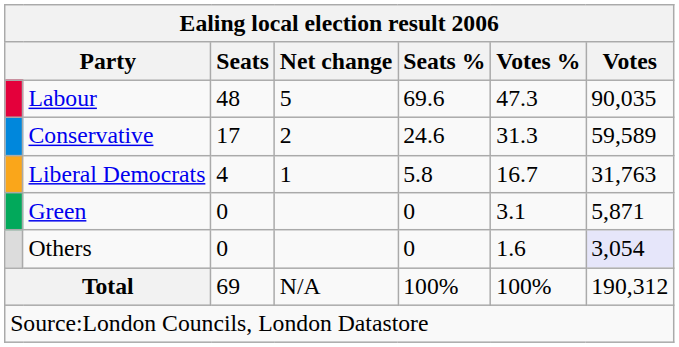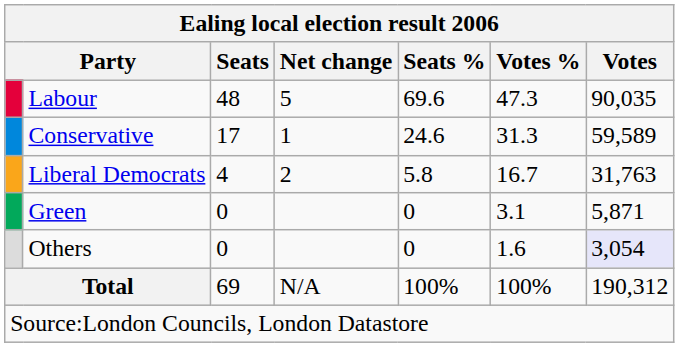 <table class="wikitable">
 <tr>
 <th colspan="7">Ealing local election result 2006</th>
 </tr>
 <tr>
 <th colspan="2">Party</th>
 <th>Seats</th>
 <th>Net change</th>
 <th>Seats %</th>
 <th>Votes %</th>
 <th>Votes</th>
 </tr>
 <tr>
 <td style="background:#e4003b;" width="5"></td>
 <td><a href='#'>Labour</a></td>
 <td>48</td>
 <td>5</td>
 <td>69.6</td>
 <td>47.3</td>
 <td>90,035</td>
 </tr>
 <tr>
 <td style="background:#0087dc;" width="5"></td>
 <td><a href='#'>Conservative</a></td>
 <td>17</td>
-<td>2</td>
+<td>1</td>
 <td>24.6</td>
 <td>31.3</td>
 <td>59,589</td>
 </tr>
 <tr>
 <td style="background:#faa61a;" width="5"></td>
 <td><a href='#'>Liberal Democrats</a></td>
 <td>4</td>
-<td>1</td>
+<td>2</td>
 <td>5.8</td>
 <td>16.7</td>
 <td>31,763</td>
 </tr>
 <tr>
 <td style="background:#02a95b;" width="5"></td>
 <td><a href='#'>Green</a></td>
 <td>0</td>
 <td></td>
 <td>0</td>
 <td>3.1</td>
 <td>5,871</td>
 </tr>
 <tr>
 <td style="background:#dcdcdc;" width="5"></td>
 <td>Others</td>
 <td>0</td>
 <td></td>
 <td>0</td>
 <td>1.6</td>
 <td style="background: lavender;">3,054</td>
 </tr>
 <tr>
 <th colspan="2">Total</th>
 <td>69</td>
 <td>N/A</td>
 <td>100%</td>
 <td>100%</td>
 <td>190,312</td>
 </tr>
 <tr>
 <td colspan="7">Source:London Councils, London Datastore</td>
 </tr>
 </table>
